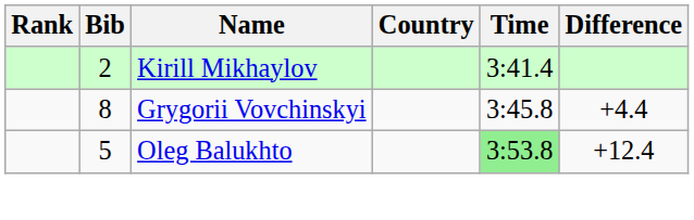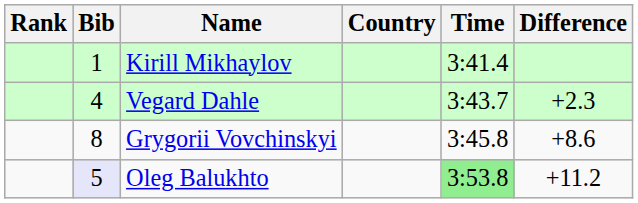 <table class="wikitable sortable" style="text-align:center">
 <tr>
 <th>Rank</th>
 <th>Bib</th>
 <th>Name</th>
 <th>Country</th>
 <th>Time</th>
 <th>Difference</th>
 </tr>
 <tr bgcolor="#ccffcc">
 <td></td>
-<td>2</td>
+<td>1</td>
 <td align=left><a href='#'>Kirill Mikhaylov</a></td>
 <td align=left></td>
 <td>3:41.4</td>
 <td></td>
+</tr>
+<tr bgcolor="#ccffcc">
+<td></td>
+<td>4</td>
+<td align=left><a href='#'>Vegard Dahle</a></td>
+<td align=left></td>
+<td>3:43.7</td>
+<td>+2.3</td>
 </tr>
 <tr>
 <td></td>
 <td>8</td>
 <td align=left><a href='#'>Grygorii Vovchinskyi</a></td>
 <td align=left></td>
 <td>3:45.8</td>
-<td>+4.4</td>
+<td>+8.6</td>
 </tr>
 <tr>
 <td></td>
-<td>5</td>
+<td style="background: lavender;">5</td>
 <td align=left><a href='#'>Oleg Balukhto</a></td>
 <td align=left></td>
 <td style="background: lightgreen;">3:53.8</td>
-<td>+12.4</td>
+<td>+11.2</td>
 </tr>
 </table>
